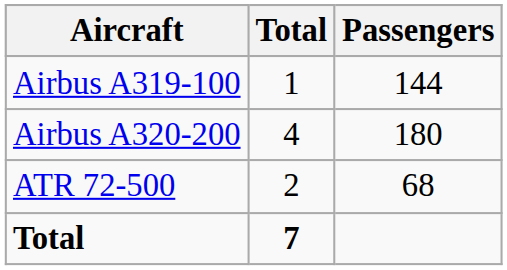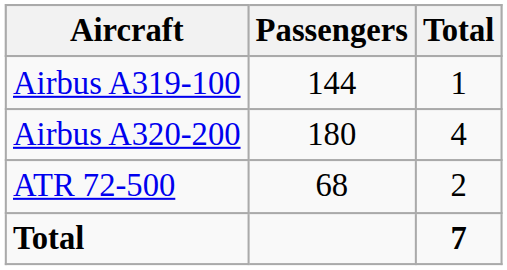 <table class="wikitable" style="margin:1em auto;">
 <tr style="background:silver;">
 <th>Aircraft</th>
+<th>Passengers</th>
 <th style="width:25px;">Total</th>
-<th>Passengers</th>
 </tr>
 <tr>
 <td><a href='#'>Airbus A319-100</a></td>
+<td align=center>144</td>
 <td align=center>1</td>
-<td align=center>144</td>
 </tr>
 <tr>
 <td><a href='#'>Airbus A320-200</a></td>
+<td align=center>180</td>
 <td align=center>4</td>
-<td align=center>180</td>
 </tr>
 <tr>
 <td><a href='#'>ATR 72-500</a></td>
+<td align=center>68</td>
 <td align=center>2</td>
-<td align=center>68</td>
 </tr>
 <tr>
 <td><strong>Total</strong></td>
+<td></td>
 <td align=center><strong>7</strong></td>
-<td></td>
 </tr>
 </table>
